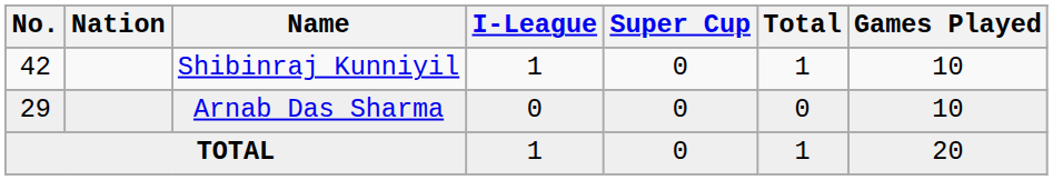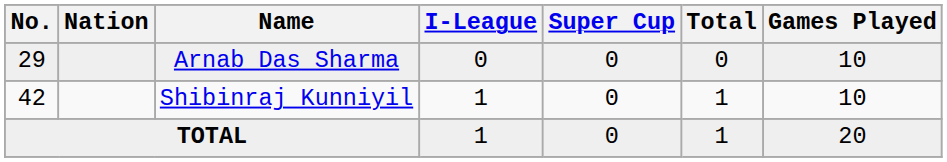 <table class="wikitable sortable" style="font-size: 95%; text-align: center;">
 <tr>
 <th>No.</th>
 <th>Nation</th>
 <th>Name</th>
 <th><a href='#'>I-League</a></th>
 <th><a href='#'>Super Cup</a></th>
 <th>Total</th>
 <th>Games Played</th>
+</tr>
+<tr bgcolor="#efefef">
+<td>29</td>
+<td></td>
+<td><a href='#'>Arnab Das Sharma</a></td>
+<td>0</td>
+<td>0</td>
+<td>0</td>
+<td>10</td>
 </tr>
 <tr>
 <td>42</td>
 <td></td>
 <td><a href='#'>Shibinraj Kunniyil</a></td>
 <td>1</td>
 <td>0</td>
 <td>1</td>
 <td>10</td>
 </tr>
 <tr bgcolor="#efefef">
-<td>29</td>
-<td></td>
-<td><a href='#'>Arnab Das Sharma</a></td>
-<td>0</td>
-<td>0</td>
-<td>0</td>
-<td>10</td>
-</tr>
-<tr bgcolor="#efefef">
 <td colspan=3><strong>TOTAL</strong></td>
 <td>1</td>
 <td>0</td>
 <td>1</td>
 <td>20</td>
 </tr>
 </table>
